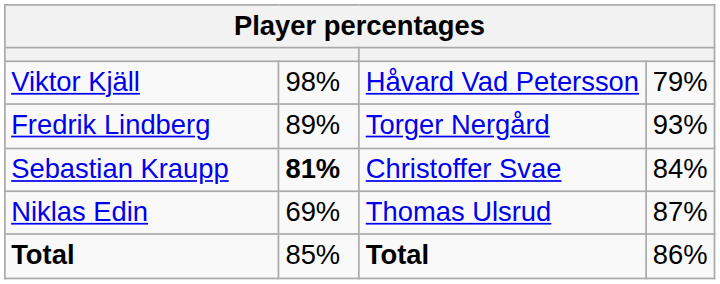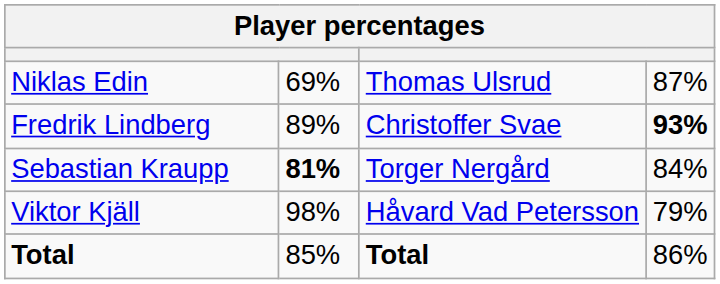 <table class="wikitable">
 <tr>
 <th colspan="4" style="width:400px;">Player percentages</th>
 </tr>
 <tr>
 <th colspan="2" style="width:200px;"></th>
 <th colspan="2" style="width:200px;"></th>
 </tr>
 <tr>
+<td><a href='#'>Niklas Edin</a></td>
+<td>69%</td>
+<td><a href='#'>Thomas Ulsrud</a></td>
+<td>87%</td>
+</tr>
+<tr>
+<td><a href='#'>Fredrik Lindberg</a></td>
+<td>89%</td>
+<td><a href='#'>Christoffer Svae</a></td>
+<td><strong>93%</strong></td>
+</tr>
+<tr>
+<td><a href='#'>Sebastian Kraupp</a></td>
+<td><strong>81%</strong></td>
+<td><a href='#'>Torger Nergård</a></td>
+<td>84%</td>
+</tr>
+<tr>
 <td><a href='#'>Viktor Kjäll</a></td>
 <td>98%</td>
 <td><a href='#'>Håvard Vad Petersson</a></td>
 <td>79%</td>
-</tr>
-<tr>
-<td><a href='#'>Fredrik Lindberg</a></td>
-<td>89%</td>
-<td><a href='#'>Torger Nergård</a></td>
-<td>93%</td>
-</tr>
-<tr>
-<td><a href='#'>Sebastian Kraupp</a></td>
-<td><strong>81%</strong></td>
-<td><a href='#'>Christoffer Svae</a></td>
-<td>84%</td>
-</tr>
-<tr>
-<td><a href='#'>Niklas Edin</a></td>
-<td>69%</td>
-<td><a href='#'>Thomas Ulsrud</a></td>
-<td>87%</td>
 </tr>
 <tr>
 <td><strong>Total</strong></td>
 <td>85%</td>
 <td><strong>Total</strong></td>
 <td>86%</td>
 </tr>
 </table>
